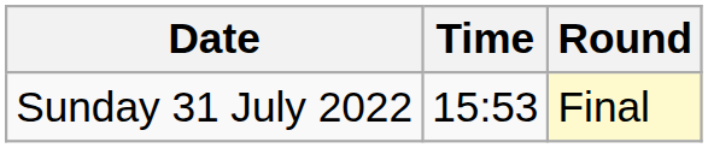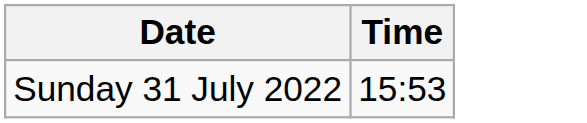 <table class="wikitable">
 <tr>
 <th>Date</th>
 <th>Time</th>
-<th>Round</th>
 </tr>
 <tr>
 <td>Sunday 31 July 2022</td>
 <td>15:53</td>
-<td style=background:lemonchiffon>Final</td>
 </tr>
 </table>
